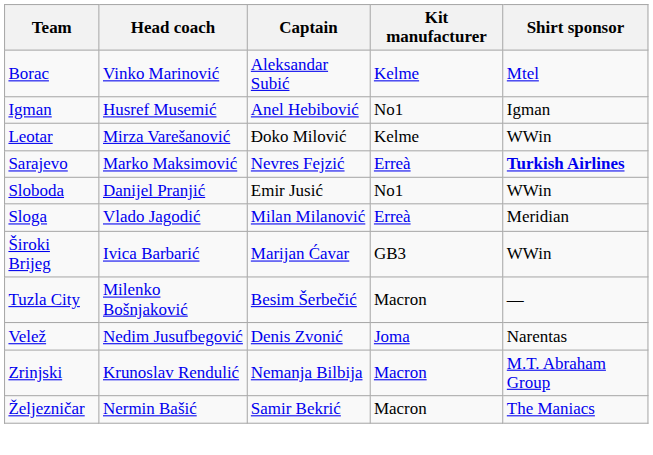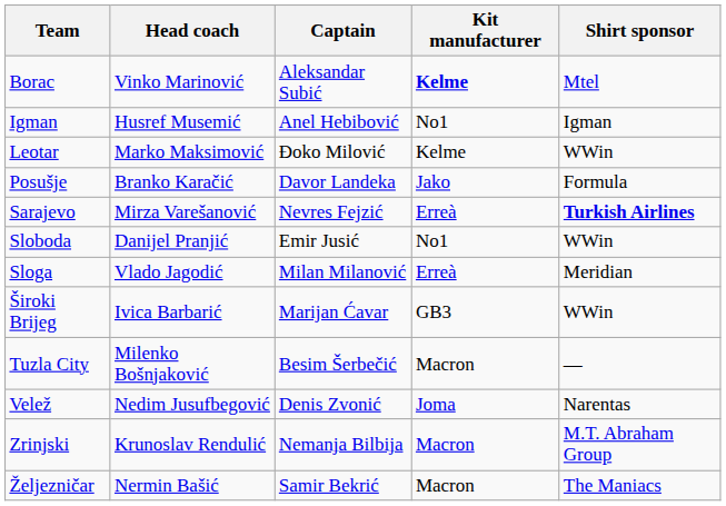 <table class="wikitable sortable" style="text-align:left; margin-top:0.2em">
 <tr>
 <th>Team</th>
 <th>Head coach</th>
 <th>Captain</th>
 <th>Kit manufacturer</th>
 <th>Shirt sponsor</th>
 </tr>
 <tr>
 <td><a href='#'>Borac</a></td>
 <td> <a href='#'>Vinko Marinović</a></td>
 <td> <a href='#'>Aleksandar Subić</a></td>
-<td><a href='#'>Kelme</a></td>
+<td><strong><a href='#'>Kelme</a></strong></td>
 <td><a href='#'>Mtel</a></td>
 </tr>
 <tr>
 <td><a href='#'>Igman</a></td>
 <td> <a href='#'>Husref Musemić</a></td>
 <td> <a href='#'>Anel Hebibović</a></td>
 <td>No1</td>
 <td>Igman</td>
 </tr>
 <tr>
 <td><a href='#'>Leotar</a></td>
-<td> <a href='#'>Mirza Varešanović</a></td>
+<td> <a href='#'>Marko Maksimović</a></td>
 <td> Đoko Milović</td>
 <td>Kelme</td>
 <td>WWin</td>
 </tr>
 <tr>
+<td><a href='#'>Posušje</a></td>
+<td> <a href='#'>Branko Karačić</a></td>
+<td> <a href='#'>Davor Landeka</a></td>
+<td><a href='#'>Jako</a></td>
+<td>Formula</td>
+</tr>
+<tr>
 <td><a href='#'>Sarajevo</a></td>
-<td> <a href='#'>Marko Maksimović</a></td>
+<td> <a href='#'>Mirza Varešanović</a></td>
 <td> <a href='#'>Nevres Fejzić</a></td>
 <td><a href='#'>Erreà</a></td>
 <td><strong><a href='#'>Turkish Airlines</a></strong></td>
 </tr>
 <tr>
 <td><a href='#'>Sloboda</a></td>
 <td> <a href='#'>Danijel Pranjić</a></td>
 <td> Emir Jusić</td>
 <td>No1</td>
 <td>WWin</td>
 </tr>
 <tr>
 <td><a href='#'>Sloga</a></td>
 <td> <a href='#'>Vlado Jagodić</a></td>
 <td> <a href='#'>Milan Milanović</a></td>
 <td><a href='#'>Erreà</a></td>
 <td>Meridian</td>
 </tr>
 <tr>
 <td><a href='#'>Široki Brijeg</a></td>
 <td> <a href='#'>Ivica Barbarić</a></td>
 <td> <a href='#'>Marijan Ćavar</a></td>
 <td>GB3</td>
 <td>WWin</td>
 </tr>
 <tr>
 <td><a href='#'>Tuzla City</a></td>
 <td> <a href='#'>Milenko Bošnjaković</a></td>
 <td> <a href='#'>Besim Šerbečić</a></td>
 <td>Macron</td>
 <td>—</td>
 </tr>
 <tr>
 <td><a href='#'>Velež</a></td>
 <td> <a href='#'>Nedim Jusufbegović</a></td>
 <td> <a href='#'>Denis Zvonić</a></td>
 <td><a href='#'>Joma</a></td>
 <td>Narentas</td>
 </tr>
 <tr>
 <td><a href='#'>Zrinjski</a></td>
 <td> <a href='#'>Krunoslav Rendulić</a></td>
 <td> <a href='#'>Nemanja Bilbija</a></td>
 <td><a href='#'>Macron</a></td>
 <td><a href='#'>M.T. Abraham Group</a></td>
 </tr>
 <tr>
 <td><a href='#'>Željezničar</a></td>
 <td> <a href='#'>Nermin Bašić</a></td>
 <td> <a href='#'>Samir Bekrić</a></td>
 <td>Macron</td>
 <td><a href='#'>The Maniacs</a></td>
 </tr>
 </table>
